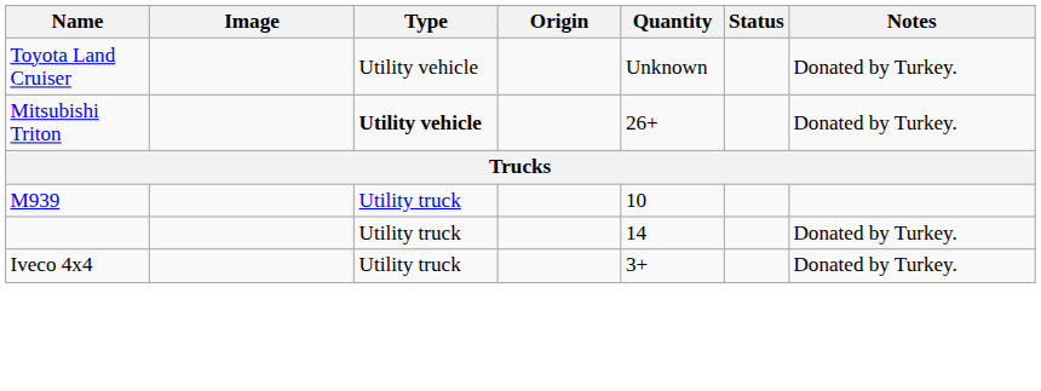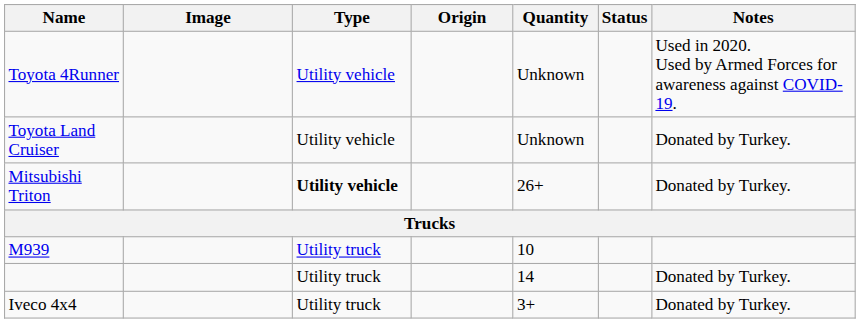 <table class="wikitable" style="width:90%;">
 <tr>
 <th width=14%>Name</th>
 <th width=20%>Image</th>
 <th width=14%>Type</th>
 <th width=12%>Origin</th>
 <th width=10%>Quantity</th>
 <th width=06%>Status</th>
 <th width="24%">Notes</th>
+</tr>
+<tr>
+<td><a href='#'>Toyota 4Runner</a></td>
+<td></td>
+<td><a href='#'>Utility vehicle</a></td>
+<td></td>
+<td>Unknown</td>
+<td></td>
+<td>Used in 2020.<br>Used by Armed Forces for awareness against <a href='#'>COVID-19</a>.</td>
 </tr>
 <tr>
 <td><a href='#'>Toyota Land Cruiser</a></td>
 <td></td>
 <td>Utility vehicle</td>
 <td></td>
 <td>Unknown</td>
 <td></td>
 <td>Donated by Turkey.</td>
 </tr>
 <tr>
 <td><a href='#'>Mitsubishi Triton</a></td>
 <td></td>
 <td><strong>Utility vehicle</strong></td>
 <td></td>
 <td>26+</td>
 <td></td>
 <td>Donated by Turkey.</td>
 </tr>
 <tr>
 <th colspan="7">Trucks</th>
 </tr>
 <tr>
 <td><a href='#'>M939</a></td>
 <td></td>
 <td><a href='#'>Utility truck</a></td>
 <td></td>
 <td>10</td>
 <td></td>
 <td></td>
 </tr>
 <tr>
 <td></td>
 <td></td>
 <td>Utility truck</td>
 <td></td>
 <td>14</td>
 <td></td>
 <td>Donated by Turkey.</td>
 </tr>
 <tr>
 <td>Iveco 4x4</td>
 <td></td>
 <td>Utility truck</td>
 <td></td>
 <td>3+</td>
 <td></td>
 <td>Donated by Turkey.</td>
 </tr>
 </table>
